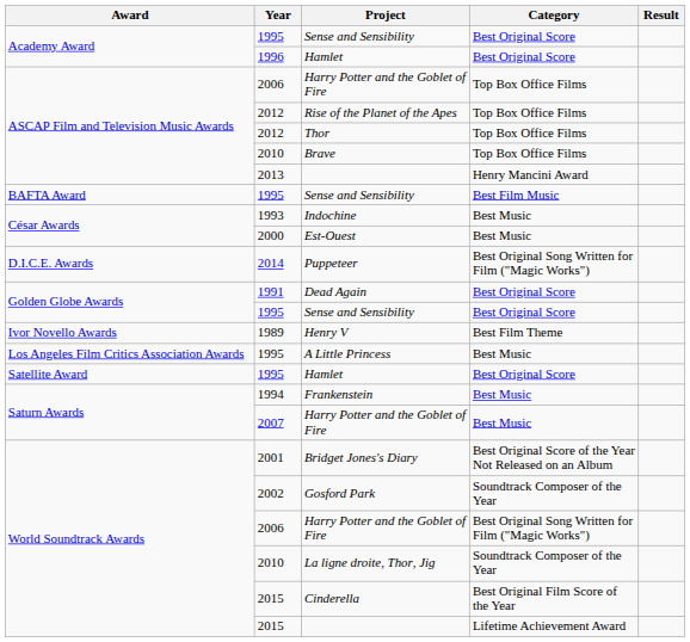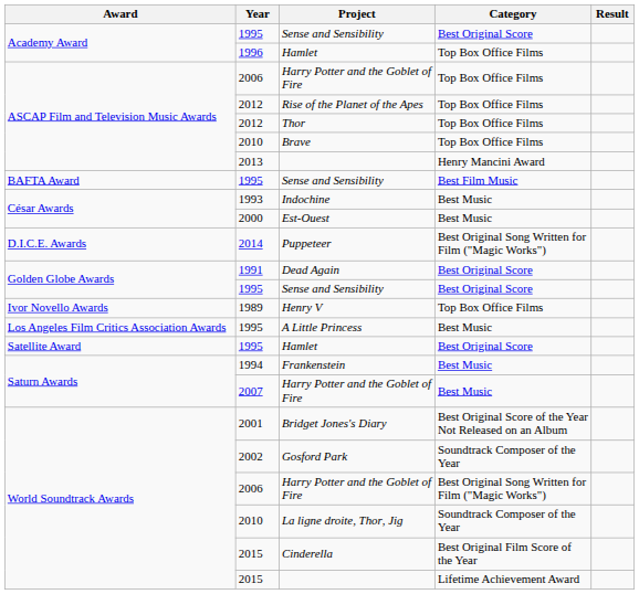 <table class="wikitable">
 <tr>
 <th style="width:300px;">Award</th>
 <th style="width:50px;">Year</th>
 <th style="width:200px;">Project</th>
 <th style="width:200px;">Category</th>
 <th style="width:50px;">Result</th>
 </tr>
 <tr>
 <td rowspan=2><a href='#'>Academy Award</a></td>
 <td><a href='#'>1995</a></td>
 <td><em>Sense and Sensibility</em></td>
 <td><a href='#'>Best Original Score</a></td>
 <td></td>
 </tr>
 <tr>
 <td><a href='#'>1996</a></td>
 <td><em>Hamlet</em></td>
-<td><a href='#'>Best Original Score</a></td>
+<td>Top Box Office Films</td>
 <td></td>
 </tr>
 <tr>
 <td rowspan=5><a href='#'>ASCAP Film and Television Music Awards</a></td>
 <td>2006</td>
 <td><em>Harry Potter and the Goblet of Fire</em></td>
 <td>Top Box Office Films</td>
 <td></td>
 </tr>
 <tr>
 <td>2012</td>
 <td><em>Rise of the Planet of the Apes</em></td>
 <td>Top Box Office Films</td>
 <td></td>
 </tr>
 <tr>
 <td>2012</td>
 <td><em>Thor</em></td>
 <td>Top Box Office Films</td>
 <td></td>
 </tr>
 <tr>
 <td>2010</td>
 <td><em>Brave</em></td>
 <td>Top Box Office Films</td>
 <td></td>
 </tr>
 <tr>
 <td>2013</td>
 <td></td>
 <td>Henry Mancini Award</td>
 <td></td>
 </tr>
 <tr>
 <td><a href='#'>BAFTA Award</a></td>
 <td><a href='#'>1995</a></td>
 <td><em>Sense and Sensibility</em></td>
 <td><a href='#'>Best Film Music</a></td>
 <td></td>
 </tr>
 <tr>
 <td rowspan="2"><a href='#'>César Awards</a></td>
 <td>1993</td>
 <td><em>Indochine</em></td>
 <td>Best Music</td>
 <td></td>
 </tr>
 <tr>
 <td>2000</td>
 <td><em>Est-Ouest</em></td>
 <td>Best Music</td>
 <td></td>
 </tr>
 <tr>
 <td><a href='#'>D.I.C.E. Awards</a></td>
 <td><a href='#'>2014</a></td>
 <td><em>Puppeteer</em></td>
 <td>Best Original Song Written for Film ("Magic Works")</td>
 <td></td>
 </tr>
 <tr>
 <td rowspan=2><a href='#'>Golden Globe Awards</a></td>
 <td><a href='#'>1991</a></td>
 <td><em>Dead Again</em></td>
 <td><a href='#'>Best Original Score</a></td>
 <td></td>
 </tr>
 <tr>
 <td><a href='#'>1995</a></td>
 <td><em>Sense and Sensibility</em></td>
 <td><a href='#'>Best Original Score</a></td>
 <td></td>
 </tr>
 <tr>
 <td><a href='#'>Ivor Novello Awards</a></td>
 <td>1989</td>
 <td><em>Henry V</em></td>
-<td>Best Film Theme</td>
+<td>Top Box Office Films</td>
 <td></td>
 </tr>
 <tr>
 <td><a href='#'>Los Angeles Film Critics Association Awards</a></td>
 <td>1995</td>
 <td><em>A Little Princess</em></td>
 <td>Best Music</td>
 <td></td>
 </tr>
 <tr>
 <td><a href='#'>Satellite Award</a></td>
 <td><a href='#'>1995</a></td>
 <td><em>Hamlet</em></td>
 <td><a href='#'>Best Original Score</a></td>
 <td></td>
 </tr>
 <tr>
 <td rowspan=2><a href='#'>Saturn Awards</a></td>
 <td>1994</td>
 <td><em>Frankenstein</em></td>
 <td><a href='#'>Best Music</a></td>
 <td></td>
 </tr>
 <tr>
 <td><a href='#'>2007</a></td>
 <td><em>Harry Potter and the Goblet of Fire</em></td>
 <td><a href='#'>Best Music</a></td>
 <td></td>
 </tr>
 <tr>
 <td rowspan="6"><a href='#'>World Soundtrack Awards</a></td>
 <td>2001</td>
 <td><em>Bridget Jones's Diary</em></td>
 <td>Best Original Score of the Year Not Released on an Album</td>
 <td></td>
 </tr>
 <tr>
 <td>2002</td>
 <td><em>Gosford Park</em></td>
 <td>Soundtrack Composer of the Year</td>
 <td></td>
 </tr>
 <tr>
 <td>2006</td>
 <td><em>Harry Potter and the Goblet of Fire</em></td>
 <td>Best Original Song Written for Film ("Magic Works")</td>
 <td></td>
 </tr>
 <tr>
 <td>2010</td>
 <td><em>La ligne droite</em>, <em>Thor</em>, <em>Jig</em></td>
 <td>Soundtrack Composer of the Year</td>
 <td></td>
 </tr>
 <tr>
 <td>2015</td>
 <td><em>Cinderella</em></td>
 <td>Best Original Film Score of the Year</td>
 <td></td>
 </tr>
 <tr>
 <td>2015</td>
 <td></td>
 <td>Lifetime Achievement Award</td>
 <td></td>
 </tr>
 </table>
